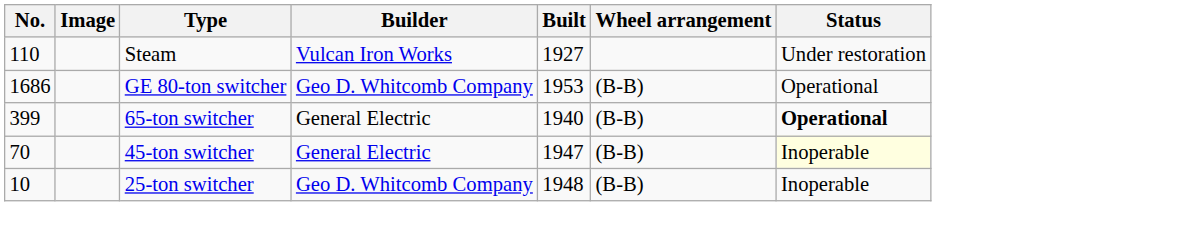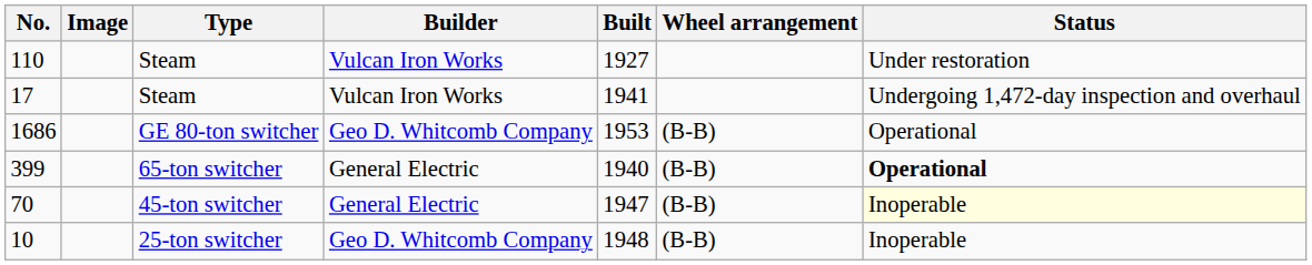 <table class="wikitable sortable">
 <tr>
 <th>No.</th>
 <th>Image</th>
 <th>Type</th>
 <th>Builder</th>
 <th>Built</th>
 <th>Wheel arrangement</th>
 <th>Status</th>
 </tr>
 <tr>
 <td>110</td>
 <td></td>
 <td>Steam</td>
 <td><a href='#'>Vulcan Iron Works</a></td>
 <td>1927</td>
 <td></td>
 <td>Under restoration</td>
+</tr>
+<tr>
+<td>17</td>
+<td></td>
+<td>Steam</td>
+<td>Vulcan Iron Works</td>
+<td>1941</td>
+<td></td>
+<td>Undergoing 1,472-day inspection and overhaul</td>
 </tr>
 <tr>
 <td>1686</td>
 <td></td>
 <td><a href='#'>GE 80-ton switcher</a></td>
 <td><a href='#'>Geo D. Whitcomb Company</a></td>
 <td>1953</td>
 <td>(B-B)</td>
 <td>Operational</td>
 </tr>
 <tr>
 <td>399</td>
 <td></td>
 <td><a href='#'>65-ton switcher</a></td>
 <td>General Electric</td>
 <td>1940</td>
 <td>(B-B)</td>
 <td><strong>Operational</strong></td>
 </tr>
 <tr>
 <td>70</td>
 <td></td>
 <td><a href='#'>45-ton switcher</a></td>
 <td><a href='#'>General Electric</a></td>
 <td>1947</td>
 <td>(B-B)</td>
 <td style="background: lightyellow;">Inoperable</td>
 </tr>
 <tr>
 <td>10</td>
 <td></td>
 <td><a href='#'>25-ton switcher</a></td>
 <td><a href='#'>Geo D. Whitcomb Company</a></td>
 <td>1948</td>
 <td>(B-B)</td>
 <td>Inoperable</td>
 </tr>
 </table>
